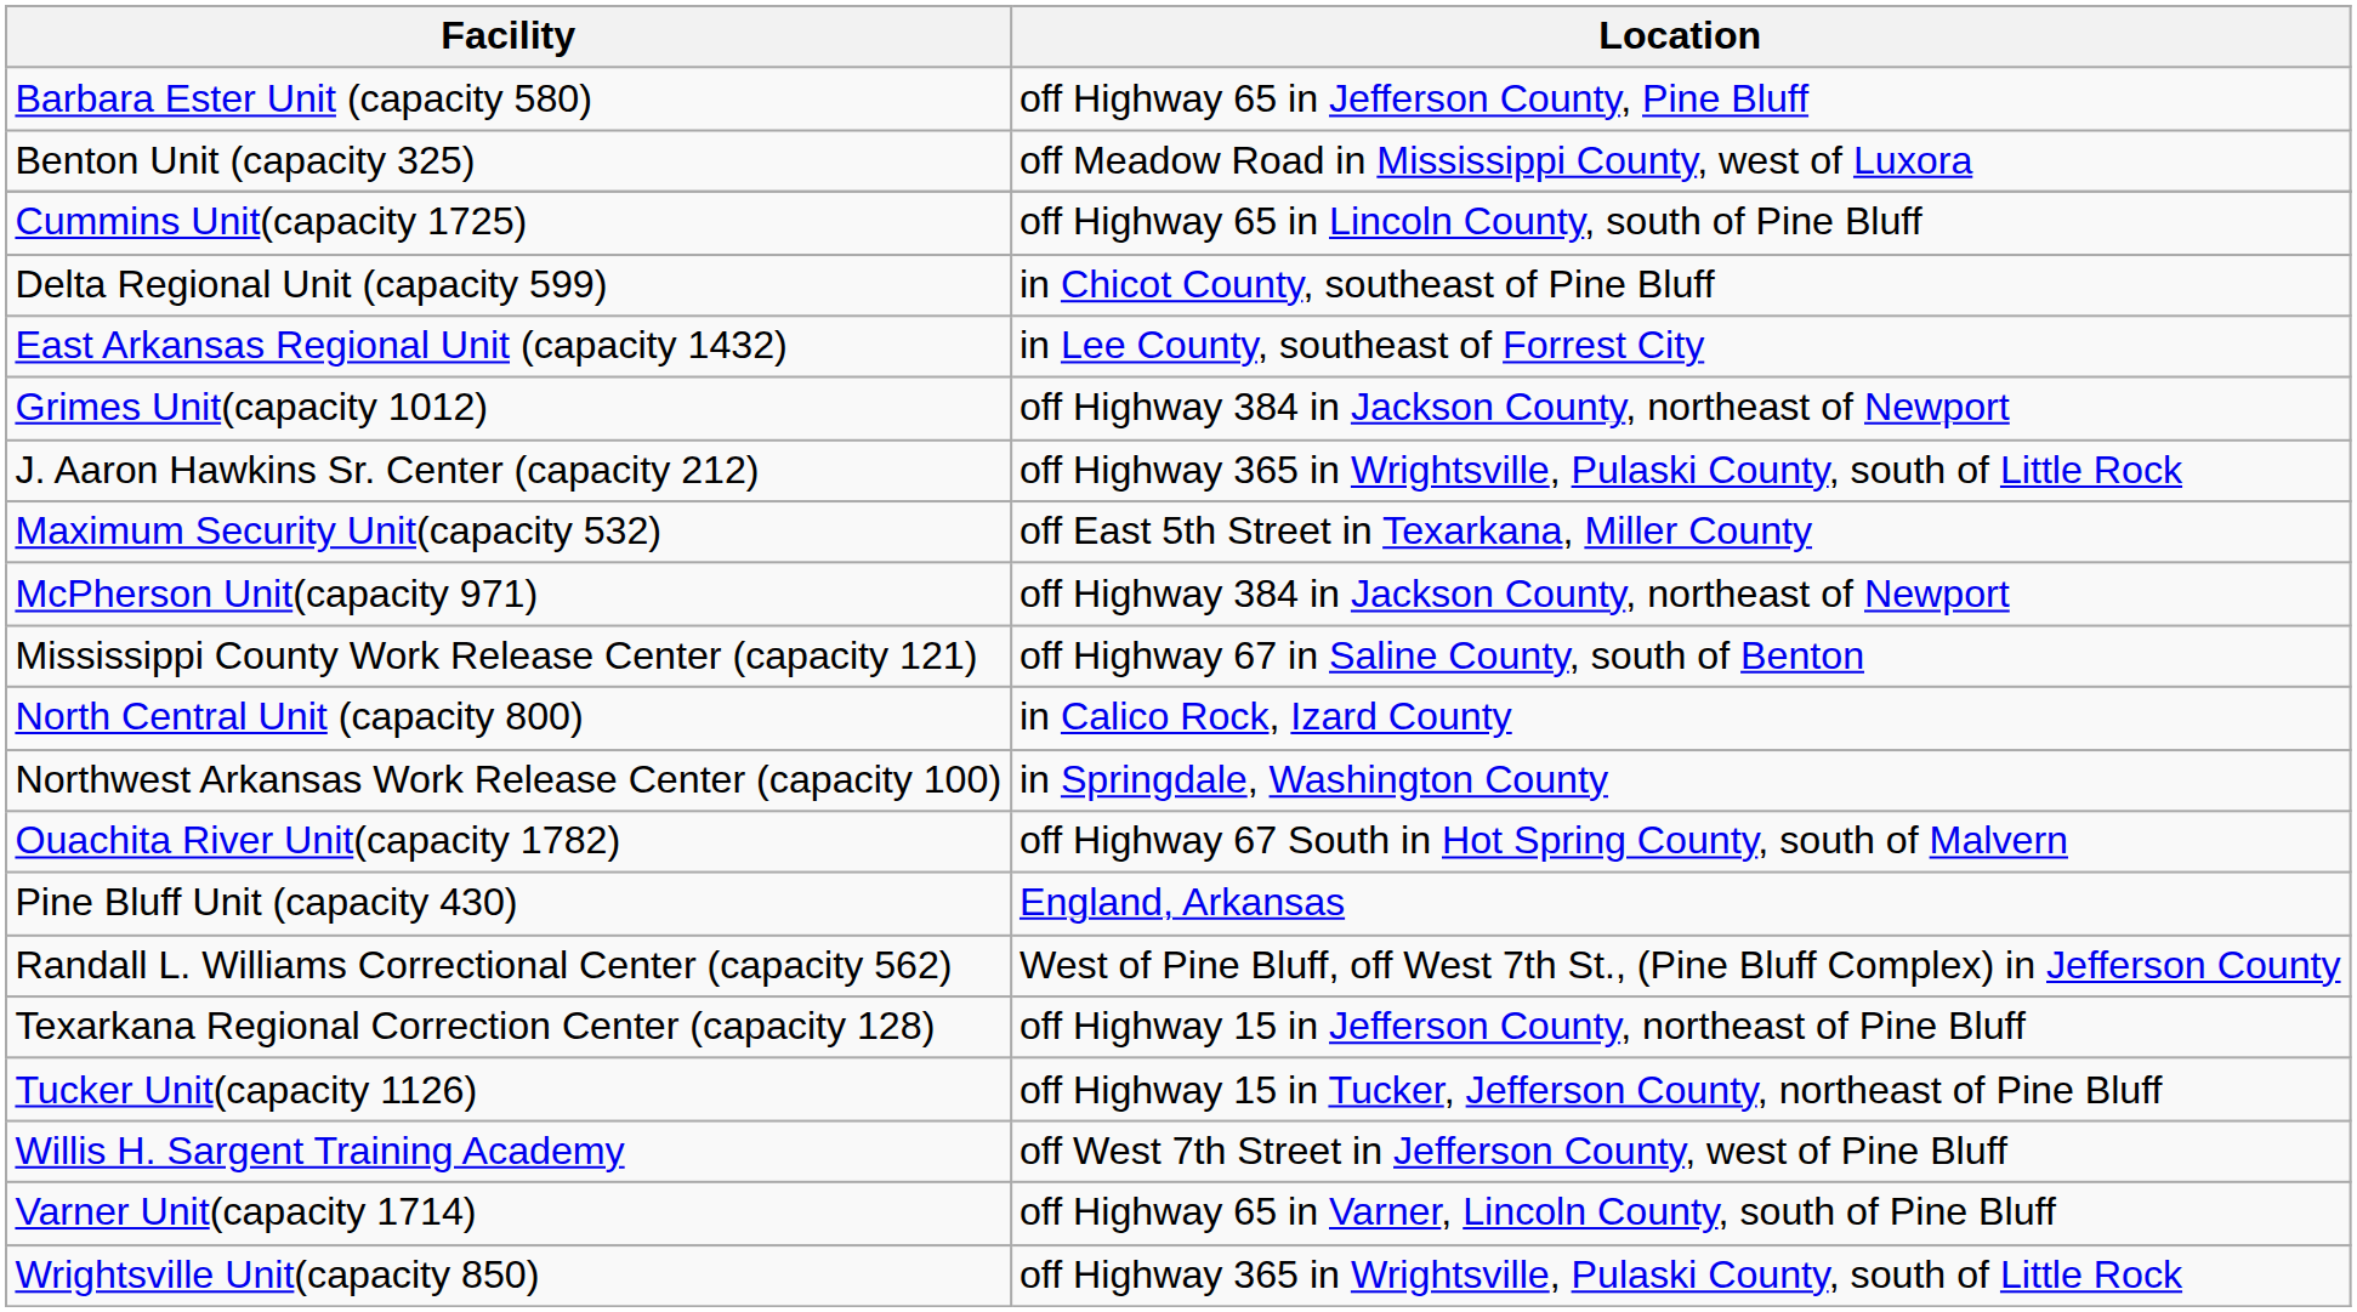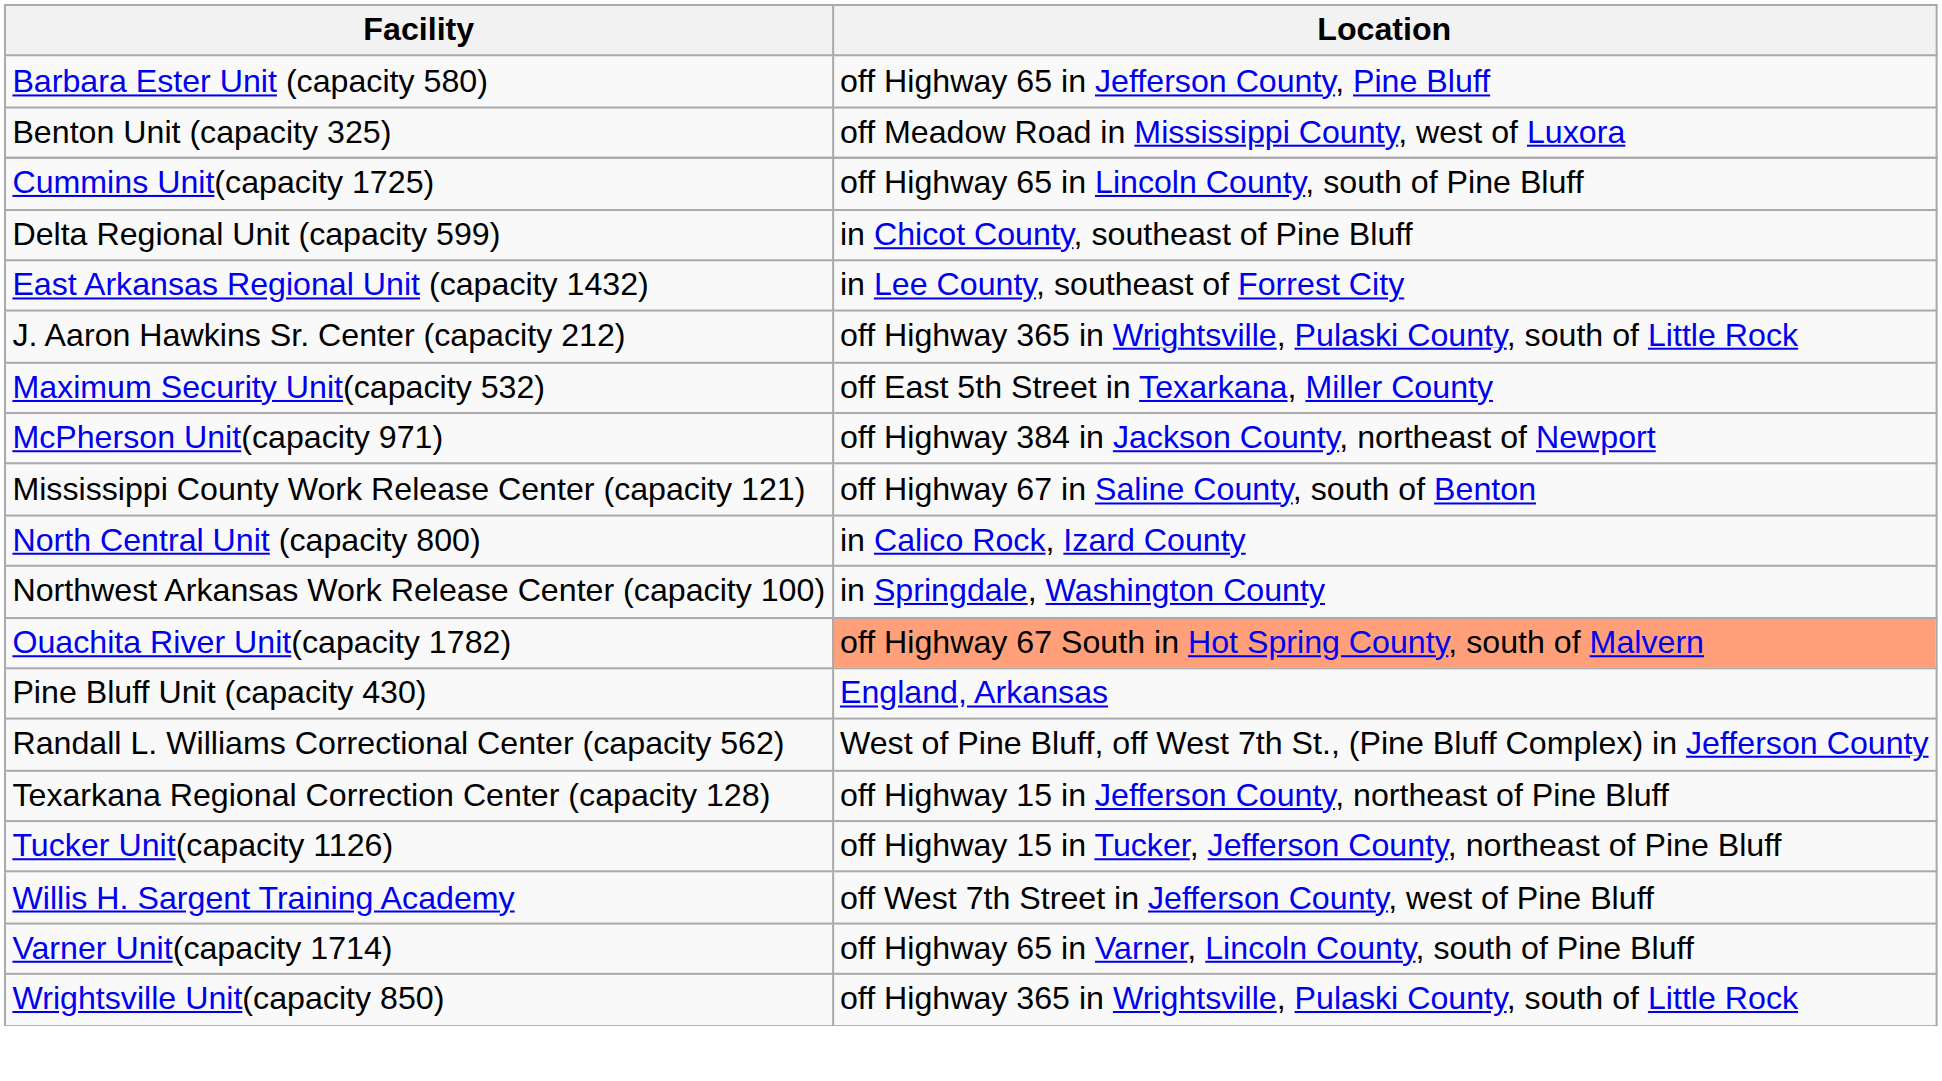 <table class="wikitable sortable">
 <tr>
 <th>Facility</th>
 <th>Location</th>
 </tr>
 <tr>
 <td><a href='#'>Barbara Ester Unit</a> (capacity 580)</td>
 <td>off Highway 65 in <a href='#'>Jefferson County</a>, <a href='#'>Pine Bluff</a></td>
 </tr>
 <tr>
 <td>Benton Unit (capacity 325)</td>
 <td>off Meadow Road in <a href='#'>Mississippi County</a>,  west of <a href='#'>Luxora</a></td>
 </tr>
 <tr>
 </tr>
 <tr>
 <td><a href='#'>Cummins Unit</a>(capacity 1725)</td>
 <td>off Highway 65 in <a href='#'>Lincoln County</a>,  south of Pine Bluff</td>
 </tr>
 <tr>
 <td>Delta Regional Unit (capacity 599)</td>
 <td>in <a href='#'>Chicot County</a>,  southeast of Pine Bluff</td>
 </tr>
 <tr>
 <td><a href='#'>East Arkansas Regional Unit</a> (capacity 1432)</td>
 <td>in <a href='#'>Lee County</a>,  southeast of <a href='#'>Forrest City</a></td>
 </tr>
 <tr>
-<td><a href='#'>Grimes Unit</a>(capacity 1012)</td>
-<td>off Highway 384 in <a href='#'>Jackson County</a>,  northeast of <a href='#'>Newport</a></td>
-</tr>
-<tr>
 <td>J. Aaron Hawkins Sr. Center (capacity 212)</td>
 <td>off Highway 365 in <a href='#'>Wrightsville</a>, <a href='#'>Pulaski County</a>,  south of <a href='#'>Little Rock</a></td>
 </tr>
 <tr>
 <td><a href='#'>Maximum Security Unit</a>(capacity 532)</td>
 <td>off East 5th Street in <a href='#'>Texarkana</a>, <a href='#'>Miller County</a></td>
 </tr>
 <tr>
 <td><a href='#'>McPherson Unit</a>(capacity 971)</td>
 <td>off Highway 384 in <a href='#'>Jackson County</a>,  northeast of <a href='#'>Newport</a></td>
 </tr>
 <tr>
 <td>Mississippi County Work Release Center (capacity 121)</td>
 <td>off Highway 67 in <a href='#'>Saline County</a>,  south of <a href='#'>Benton</a></td>
 </tr>
 <tr>
 <td><a href='#'>North Central Unit</a> (capacity 800)</td>
 <td>in <a href='#'>Calico Rock</a>, <a href='#'>Izard County</a></td>
 </tr>
 <tr>
 <td>Northwest Arkansas Work Release Center (capacity 100)</td>
 <td>in <a href='#'>Springdale</a>, <a href='#'>Washington County</a></td>
 </tr>
 <tr>
 <td><a href='#'>Ouachita River Unit</a>(capacity 1782)</td>
-<td>off Highway 67 South in <a href='#'>Hot Spring County</a>,  south of <a href='#'>Malvern</a></td>
+<td style="background: lightsalmon;">off Highway 67 South in <a href='#'>Hot Spring County</a>,  south of <a href='#'>Malvern</a></td>
 </tr>
 <tr>
 <td>Pine Bluff Unit (capacity 430)</td>
 <td><a href='#'>England, Arkansas</a></td>
 </tr>
 <tr>
 <td>Randall L. Williams Correctional Center (capacity 562)</td>
 <td>West of Pine Bluff, off West 7th St., (Pine Bluff Complex) in <a href='#'>Jefferson County</a></td>
 </tr>
 <tr>
 <td>Texarkana Regional Correction Center (capacity 128)</td>
 <td>off Highway 15 in <a href='#'>Jefferson County</a>,  northeast of Pine Bluff</td>
 </tr>
 <tr>
 <td><a href='#'>Tucker Unit</a>(capacity 1126)</td>
 <td>off Highway 15 in <a href='#'>Tucker</a>, <a href='#'>Jefferson County</a>,  northeast of Pine Bluff</td>
 </tr>
 <tr>
 <td><a href='#'>Willis H. Sargent Training Academy</a></td>
 <td>off West 7th Street in <a href='#'>Jefferson County</a>, west of Pine Bluff</td>
 </tr>
 <tr>
 <td><a href='#'>Varner Unit</a>(capacity  1714)</td>
 <td>off Highway 65 in <a href='#'>Varner</a>, <a href='#'>Lincoln County</a>,  south of Pine Bluff</td>
 </tr>
 <tr>
 <td><a href='#'>Wrightsville Unit</a>(capacity 850)</td>
 <td>off Highway 365 in <a href='#'>Wrightsville</a>, <a href='#'>Pulaski County</a>,  south of <a href='#'>Little Rock</a></td>
 </tr>
 </table>
